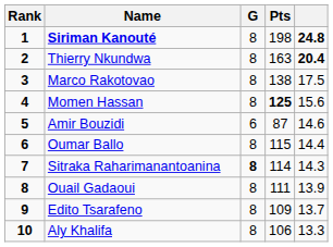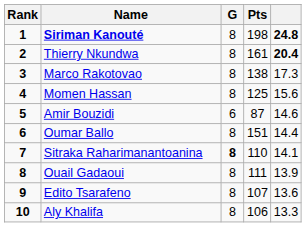 <table class="wikitable" style="text-align:center; font-size:90%;">
 <tr>
 <th width=20px>Rank</th>
 <th width=200px>Name</th>
 <th width=20px>G</th>
 <th width=20px>Pts</th>
 <th width=20px></th>
 </tr>
 <tr>
 <td><strong>1</strong></td>
 <td align=left> <strong><a href='#'>Siriman Kanouté</a></strong></td>
 <td>8</td>
 <td>198</td>
 <td><strong>24.8</strong></td>
 </tr>
 <tr>
 <td><strong>2</strong></td>
 <td align=left> <a href='#'>Thierry Nkundwa</a></td>
 <td>8</td>
-<td>163</td>
+<td>161</td>
 <td><strong>20.4</strong></td>
 </tr>
 <tr>
 <td><strong>3</strong></td>
 <td align=left> <a href='#'>Marco Rakotovao</a></td>
 <td>8</td>
 <td>138</td>
-<td>17.5</td>
+<td>17.3</td>
 </tr>
 <tr>
 <td><strong>4</strong></td>
 <td align=left> <a href='#'>Momen Hassan</a></td>
 <td>8</td>
-<td><strong>125</strong></td>
+<td>125</td>
 <td>15.6</td>
 </tr>
 <tr>
 <td><strong>5</strong></td>
 <td align=left> <a href='#'>Amir Bouzidi</a></td>
 <td>6</td>
 <td>87</td>
 <td>14.6</td>
 </tr>
 <tr>
 <td><strong>6</strong></td>
 <td align=left> <a href='#'>Oumar Ballo</a></td>
 <td>8</td>
-<td>115</td>
+<td>151</td>
 <td>14.4</td>
 </tr>
 <tr>
 <td><strong>7</strong></td>
 <td align=left> <a href='#'>Sitraka Raharimanantoanina</a></td>
 <td><strong>8</strong></td>
-<td>114</td>
-<td>14.3</td>
+<td>110</td>
+<td>14.1</td>
 </tr>
 <tr>
 <td><strong>8</strong></td>
 <td align=left> <a href='#'>Ouail Gadaoui</a></td>
 <td>8</td>
 <td>111</td>
 <td>13.9</td>
 </tr>
 <tr>
 <td><strong>9</strong></td>
 <td align=left> <a href='#'>Edito Tsarafeno</a></td>
 <td>8</td>
-<td>109</td>
-<td>13.7</td>
+<td>107</td>
+<td>13.6</td>
 </tr>
 <tr>
 <td><strong>10</strong></td>
 <td align=left> <a href='#'>Aly Khalifa</a></td>
 <td>8</td>
 <td>106</td>
 <td>13.3</td>
 </tr>
 </table>
